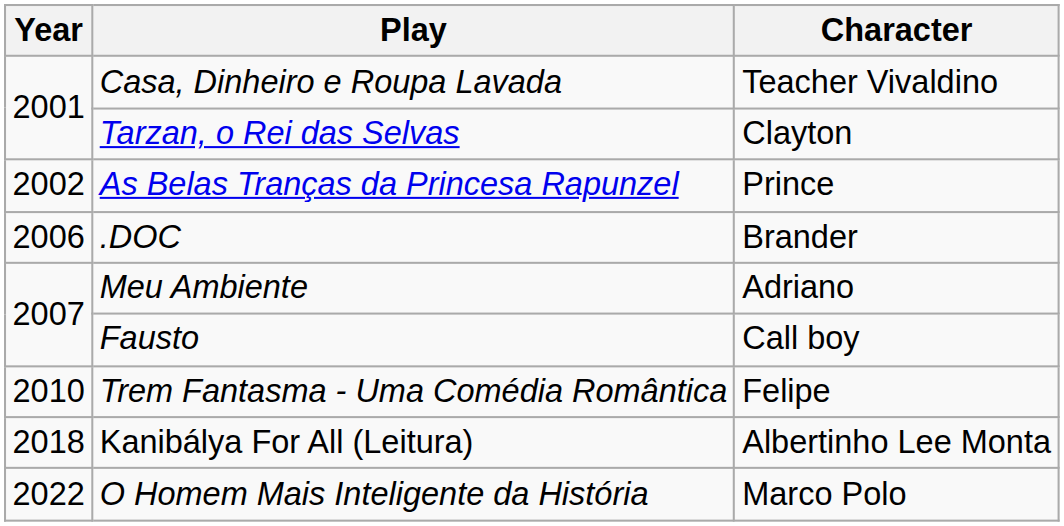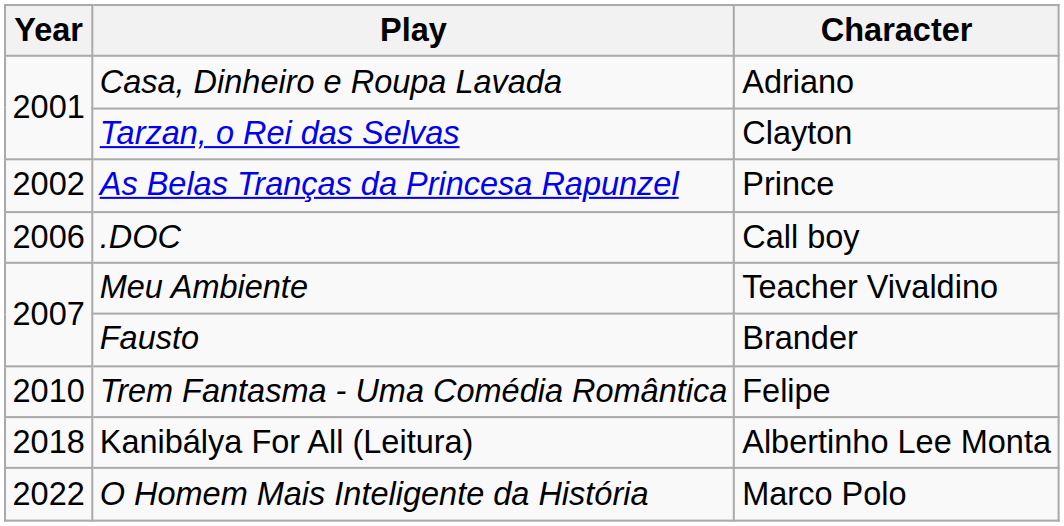 <table class="wikitable">
 <tr>
 <th>Year</th>
 <th>Play</th>
 <th>Character</th>
 </tr>
 <tr>
 <td rowspan="2">2001</td>
 <td><em>Casa, Dinheiro e Roupa Lavada</em></td>
-<td>Teacher Vivaldino</td>
+<td>Adriano</td>
 </tr>
 <tr>
 <td><em><a href='#'>Tarzan, o Rei das Selvas</a></em></td>
 <td>Clayton</td>
 </tr>
 <tr>
 <td>2002</td>
 <td><em><a href='#'>As Belas Tranças da Princesa Rapunzel</a></em></td>
 <td>Prince</td>
 </tr>
 <tr>
 <td>2006</td>
 <td><em>.DOC</em></td>
-<td>Brander</td>
+<td>Call boy</td>
 </tr>
 <tr>
 <td rowspan="2">2007</td>
 <td><em>Meu Ambiente</em></td>
-<td>Adriano</td>
+<td>Teacher Vivaldino</td>
 </tr>
 <tr>
 <td><em>Fausto</em></td>
-<td>Call boy</td>
+<td>Brander</td>
 </tr>
 <tr>
 <td>2010</td>
 <td><em>Trem Fantasma - Uma Comédia Romântica</em></td>
 <td>Felipe</td>
 </tr>
 <tr>
 <td>2018</td>
 <td>Kanibálya For All (Leitura)</td>
 <td>Albertinho Lee Monta</td>
 </tr>
 <tr>
 <td>2022</td>
 <td><em>O Homem Mais Inteligente da História</em></td>
 <td>Marco Polo</td>
 </tr>
 </table>
